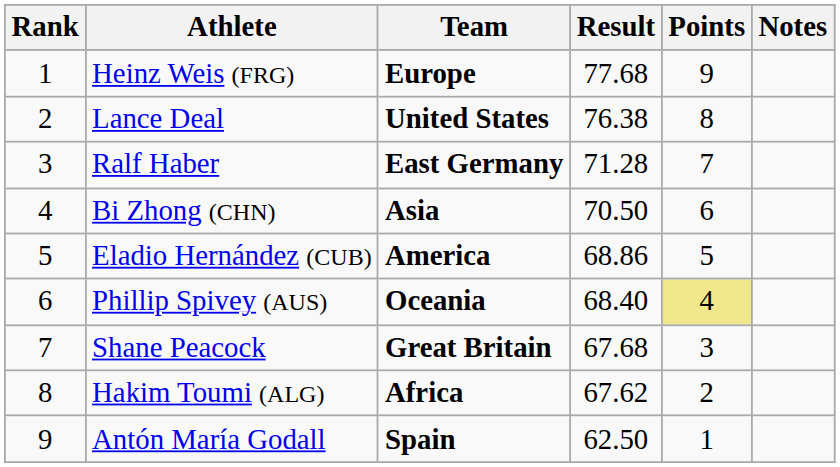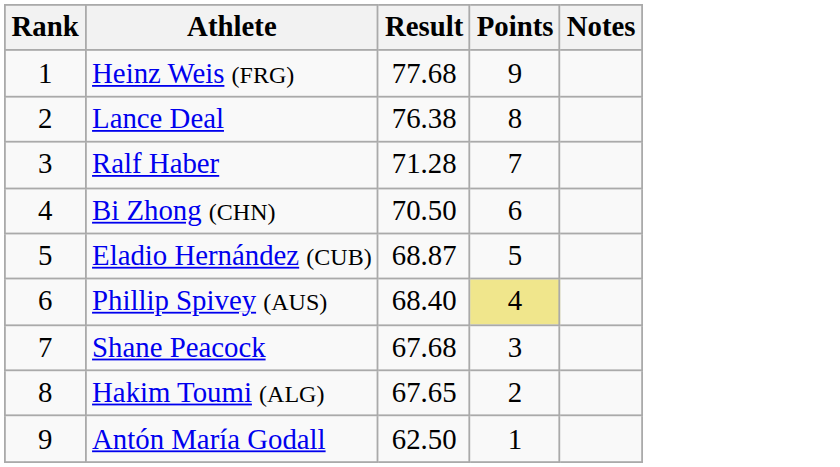 <table class="wikitable" style="text-align:center">
 <tr>
 <th>Rank</th>
 <th>Athlete</th>
-<th>Team</th>
 <th>Result</th>
 <th>Points</th>
 <th>Notes</th>
 </tr>
 <tr>
 <td>1</td>
 <td align="left"><a href='#'>Heinz Weis</a> <small>(FRG)</small></td>
-<td align=left><strong>Europe</strong></td>
 <td>77.68</td>
 <td>9</td>
 <td></td>
 </tr>
 <tr>
 <td>2</td>
 <td align="left"><a href='#'>Lance Deal</a></td>
-<td align=left><strong>United States</strong></td>
 <td>76.38</td>
 <td>8</td>
 <td></td>
 </tr>
 <tr>
 <td>3</td>
 <td align="left"><a href='#'>Ralf Haber</a></td>
-<td align=left><strong>East Germany</strong></td>
 <td>71.28</td>
 <td>7</td>
 <td></td>
 </tr>
 <tr>
 <td>4</td>
 <td align="left"><a href='#'>Bi Zhong</a> <small>(CHN)</small></td>
-<td align=left><strong>Asia</strong></td>
 <td>70.50</td>
 <td>6</td>
 <td></td>
 </tr>
 <tr>
 <td>5</td>
 <td align="left"><a href='#'>Eladio Hernández</a> <small>(CUB)</small></td>
-<td align=left><strong>America</strong></td>
-<td>68.86</td>
+<td>68.87</td>
 <td>5</td>
 <td></td>
 </tr>
 <tr>
 <td>6</td>
 <td align="left"><a href='#'>Phillip Spivey</a> <small>(AUS)</small></td>
-<td align=left><strong>Oceania</strong></td>
 <td>68.40</td>
 <td style="background: khaki;">4</td>
 <td></td>
 </tr>
 <tr>
 <td>7</td>
 <td align="left"><a href='#'>Shane Peacock</a></td>
-<td align=left><strong>Great Britain</strong></td>
 <td>67.68</td>
 <td>3</td>
 <td></td>
 </tr>
 <tr>
 <td>8</td>
 <td align="left"><a href='#'>Hakim Toumi</a> <small>(ALG)</small></td>
-<td align=left><strong>Africa</strong></td>
-<td>67.62</td>
+<td>67.65</td>
 <td>2</td>
 <td></td>
 </tr>
 <tr>
 <td>9</td>
 <td align="left"><a href='#'>Antón María Godall</a></td>
-<td align=left><strong>Spain</strong></td>
 <td>62.50</td>
 <td>1</td>
 <td></td>
 </tr>
 </table>
